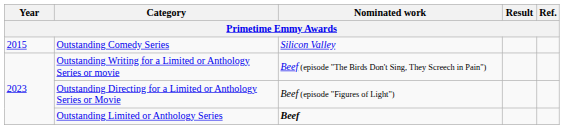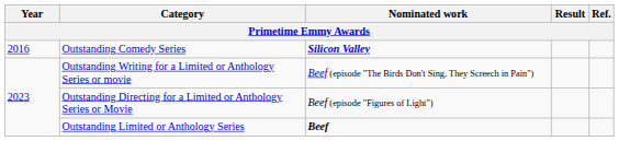 <table class="wikitable unsortable plainrowheaders" Style=font-size:98%>
 <tr>
 <th scope="col" style="width:9%;">Year</th>
 <th scope="col" style="width:20em;">Category</th>
 <th scope="col" style="width:20em;">Nominated work</th>
 <th scope="col" style="width:2em;">Result</th>
 <th scope="col" style="width:4%;" class="unsortable">Ref.</th>
 </tr>
 <tr>
 <th colspan=5><a href='#'>Primetime Emmy Awards</a></th>
 </tr>
 <tr>
-<td style="text-align:left;"><a href='#'>2015</a></td>
+<td style="text-align:left;"><a href='#'>2016</a></td>
 <td><a href='#'>Outstanding Comedy Series</a></td>
-<td><em><a href='#'>Silicon Valley</a></em></td>
+<td><strong><em><a href='#'>Silicon Valley</a></em></strong></td>
 <td></td>
 <td style="text-align:left;"></td>
 </tr>
 <tr>
 <td rowspan="3"><a href='#'>2023</a></td>
 <td><a href='#'>Outstanding Writing for a Limited or Anthology Series or movie</a></td>
 <td><em><a href='#'>Beef</a></em><small> (episode "The Birds Don't Sing, They Screech in Pain") </small></td>
 <td></td>
 <td></td>
 </tr>
 <tr>
 <td><a href='#'>Outstanding Directing for a Limited or Anthology Series or Movie</a></td>
 <td><em>Beef</em><small> (episode "Figures of Light") </small></td>
 <td></td>
 <td></td>
 </tr>
 <tr>
 <td><a href='#'>Outstanding Limited or Anthology Series</a></td>
 <td><strong><em>Beef</strong></td>
 <td></td>
 <td></td>
 </tr>
 </table>
